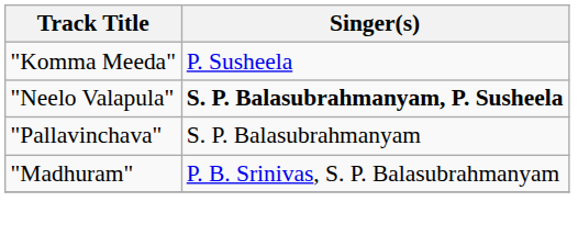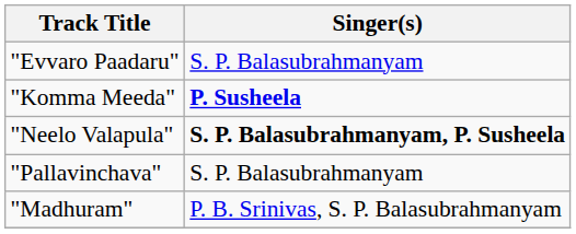 <table class="wikitable">
 <tr>
 <th>Track Title</th>
 <th>Singer(s)</th>
 </tr>
 <tr>
+<td>"Evvaro Paadaru"</td>
+<td><a href='#'>S. P. Balasubrahmanyam</a></td>
+</tr>
+<tr>
 <td>"Komma Meeda"</td>
-<td><a href='#'>P. Susheela</a></td>
+<td><strong><a href='#'>P. Susheela</a></strong></td>
 </tr>
 <tr>
 <td>"Neelo Valapula"</td>
 <td><strong>S. P. Balasubrahmanyam, P. Susheela</strong></td>
 </tr>
 <tr>
 <td>"Pallavinchava"</td>
 <td>S. P. Balasubrahmanyam</td>
 </tr>
 <tr>
 <td>"Madhuram"</td>
 <td><a href='#'>P. B. Srinivas</a>, S. P. Balasubrahmanyam</td>
 </tr>
 <tr>
 </tr>
 </table>
